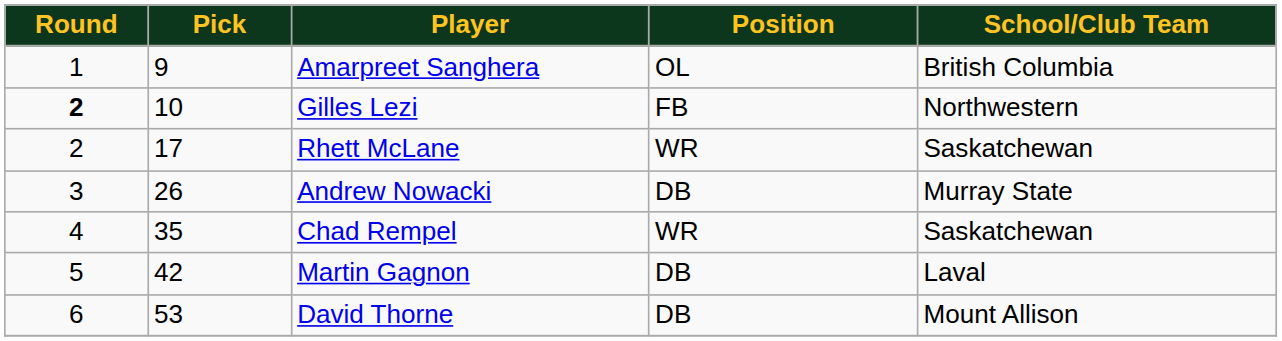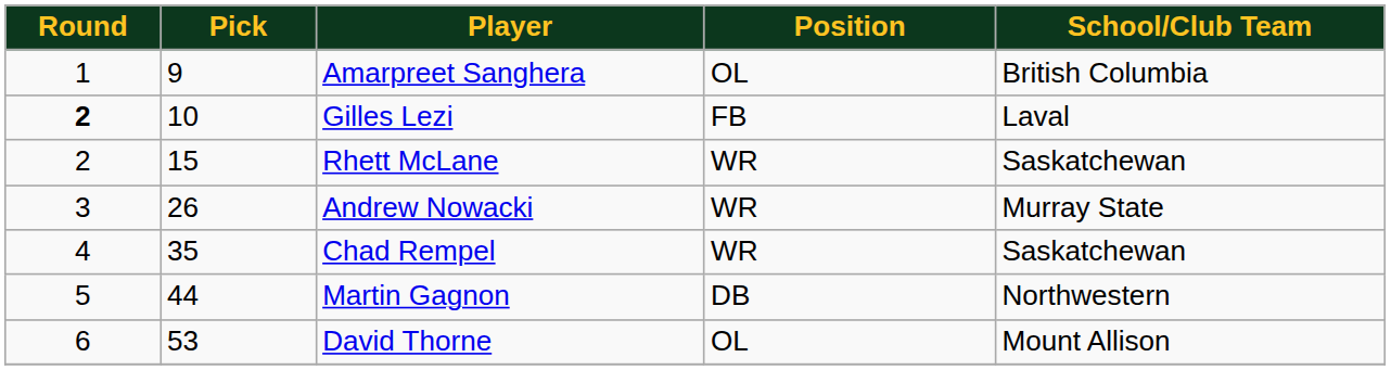 <table class="wikitable sortable sortable">
 <tr>
 <th style="background:#0C371D;color:#ffc322;" width="8%">Round</th>
 <th style="background:#0C371D;color:#ffc322;" width="8%">Pick</th>
 <th style="background:#0C371D;color:#ffc322;" width="20%">Player</th>
 <th style="background:#0C371D;color:#ffc322;" width="15%">Position</th>
 <th style="background:#0C371D;color:#ffc322;" width="20%">School/Club Team</th>
 </tr>
 <tr>
 <td align=center>1</td>
 <td>9</td>
 <td><a href='#'>Amarpreet Sanghera</a></td>
 <td>OL</td>
 <td>British Columbia</td>
 </tr>
 <tr>
 <td align=center><strong>2</strong></td>
 <td>10</td>
 <td><a href='#'>Gilles Lezi</a></td>
 <td>FB</td>
-<td>Northwestern</td>
+<td>Laval</td>
 </tr>
 <tr>
 <td align=center>2</td>
-<td>17</td>
+<td>15</td>
 <td><a href='#'>Rhett McLane</a></td>
 <td>WR</td>
 <td>Saskatchewan</td>
 </tr>
 <tr>
 <td align=center>3</td>
 <td>26</td>
 <td><a href='#'>Andrew Nowacki</a></td>
-<td>DB</td>
+<td>WR</td>
 <td>Murray State</td>
 </tr>
 <tr>
 <td align=center>4</td>
 <td>35</td>
 <td><a href='#'>Chad Rempel</a></td>
 <td>WR</td>
 <td>Saskatchewan</td>
 </tr>
 <tr>
 <td align=center>5</td>
-<td>42</td>
+<td>44</td>
 <td><a href='#'>Martin Gagnon</a></td>
 <td>DB</td>
-<td>Laval</td>
+<td>Northwestern</td>
 </tr>
 <tr>
 <td align=center>6</td>
 <td>53</td>
 <td><a href='#'>David Thorne</a></td>
-<td>DB</td>
+<td>OL</td>
 <td>Mount Allison</td>
 </tr>
 <tr>
 </tr>
 </table>
